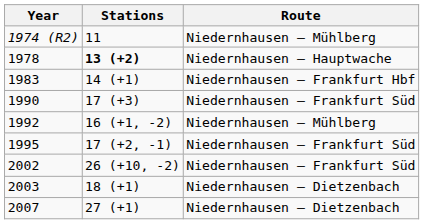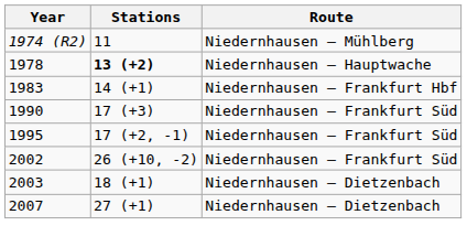 <table class="wikitable" style="float:right; margin:1em">
 <tr>
 <th>Year</th>
 <th>Stations</th>
 <th>Route</th>
 </tr>
 <tr>
 <td><em>1974 (R2)</em></td>
 <td>11</td>
 <td>Niedernhausen – Mühlberg</td>
 </tr>
 <tr>
 <td>1978</td>
 <td><strong>13 (+2)</strong></td>
 <td>Niedernhausen – Hauptwache</td>
 </tr>
 <tr>
 <td>1983</td>
 <td>14 (+1)</td>
 <td>Niedernhausen – Frankfurt Hbf</td>
 </tr>
 <tr>
 <td>1990</td>
 <td>17 (+3)</td>
 <td>Niedernhausen – Frankfurt Süd</td>
 </tr>
 <tr>
-<td>1992</td>
-<td>16 (+1, -2)</td>
-<td>Niedernhausen – Mühlberg</td>
-</tr>
-<tr>
 <td>1995</td>
 <td>17 (+2, -1)</td>
 <td>Niedernhausen – Frankfurt Süd</td>
 </tr>
 <tr>
 <td>2002</td>
 <td>26 (+10, -2)</td>
 <td>Niedernhausen – Frankfurt Süd</td>
 </tr>
 <tr>
 <td>2003</td>
 <td>18 (+1)</td>
 <td>Niedernhausen – Dietzenbach</td>
 </tr>
 <tr>
 <td>2007</td>
 <td>27 (+1)</td>
 <td>Niedernhausen – Dietzenbach</td>
 </tr>
 </table>
